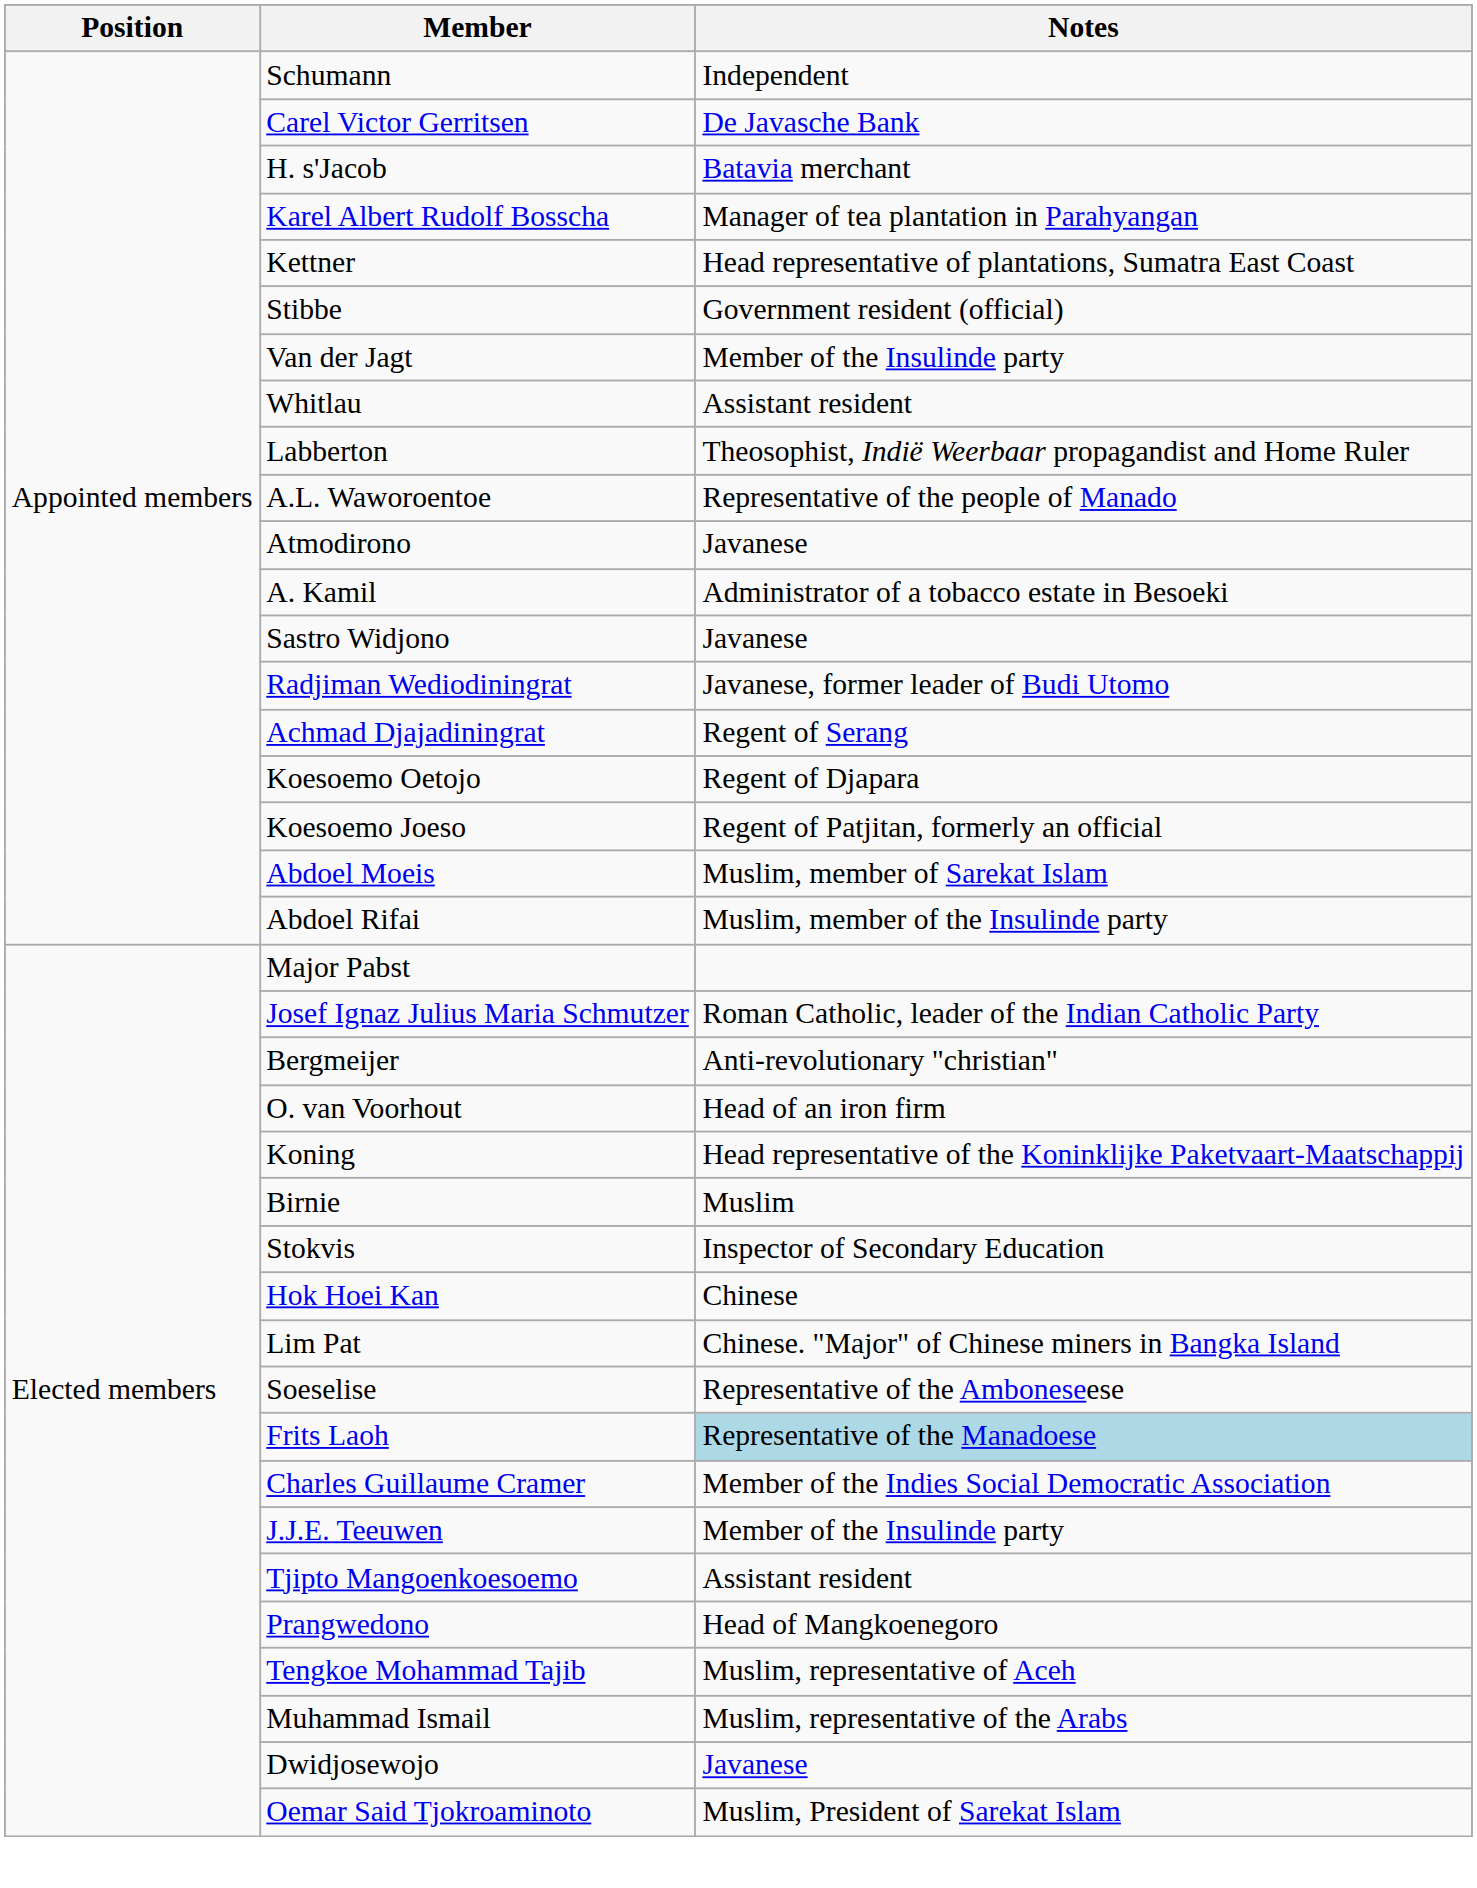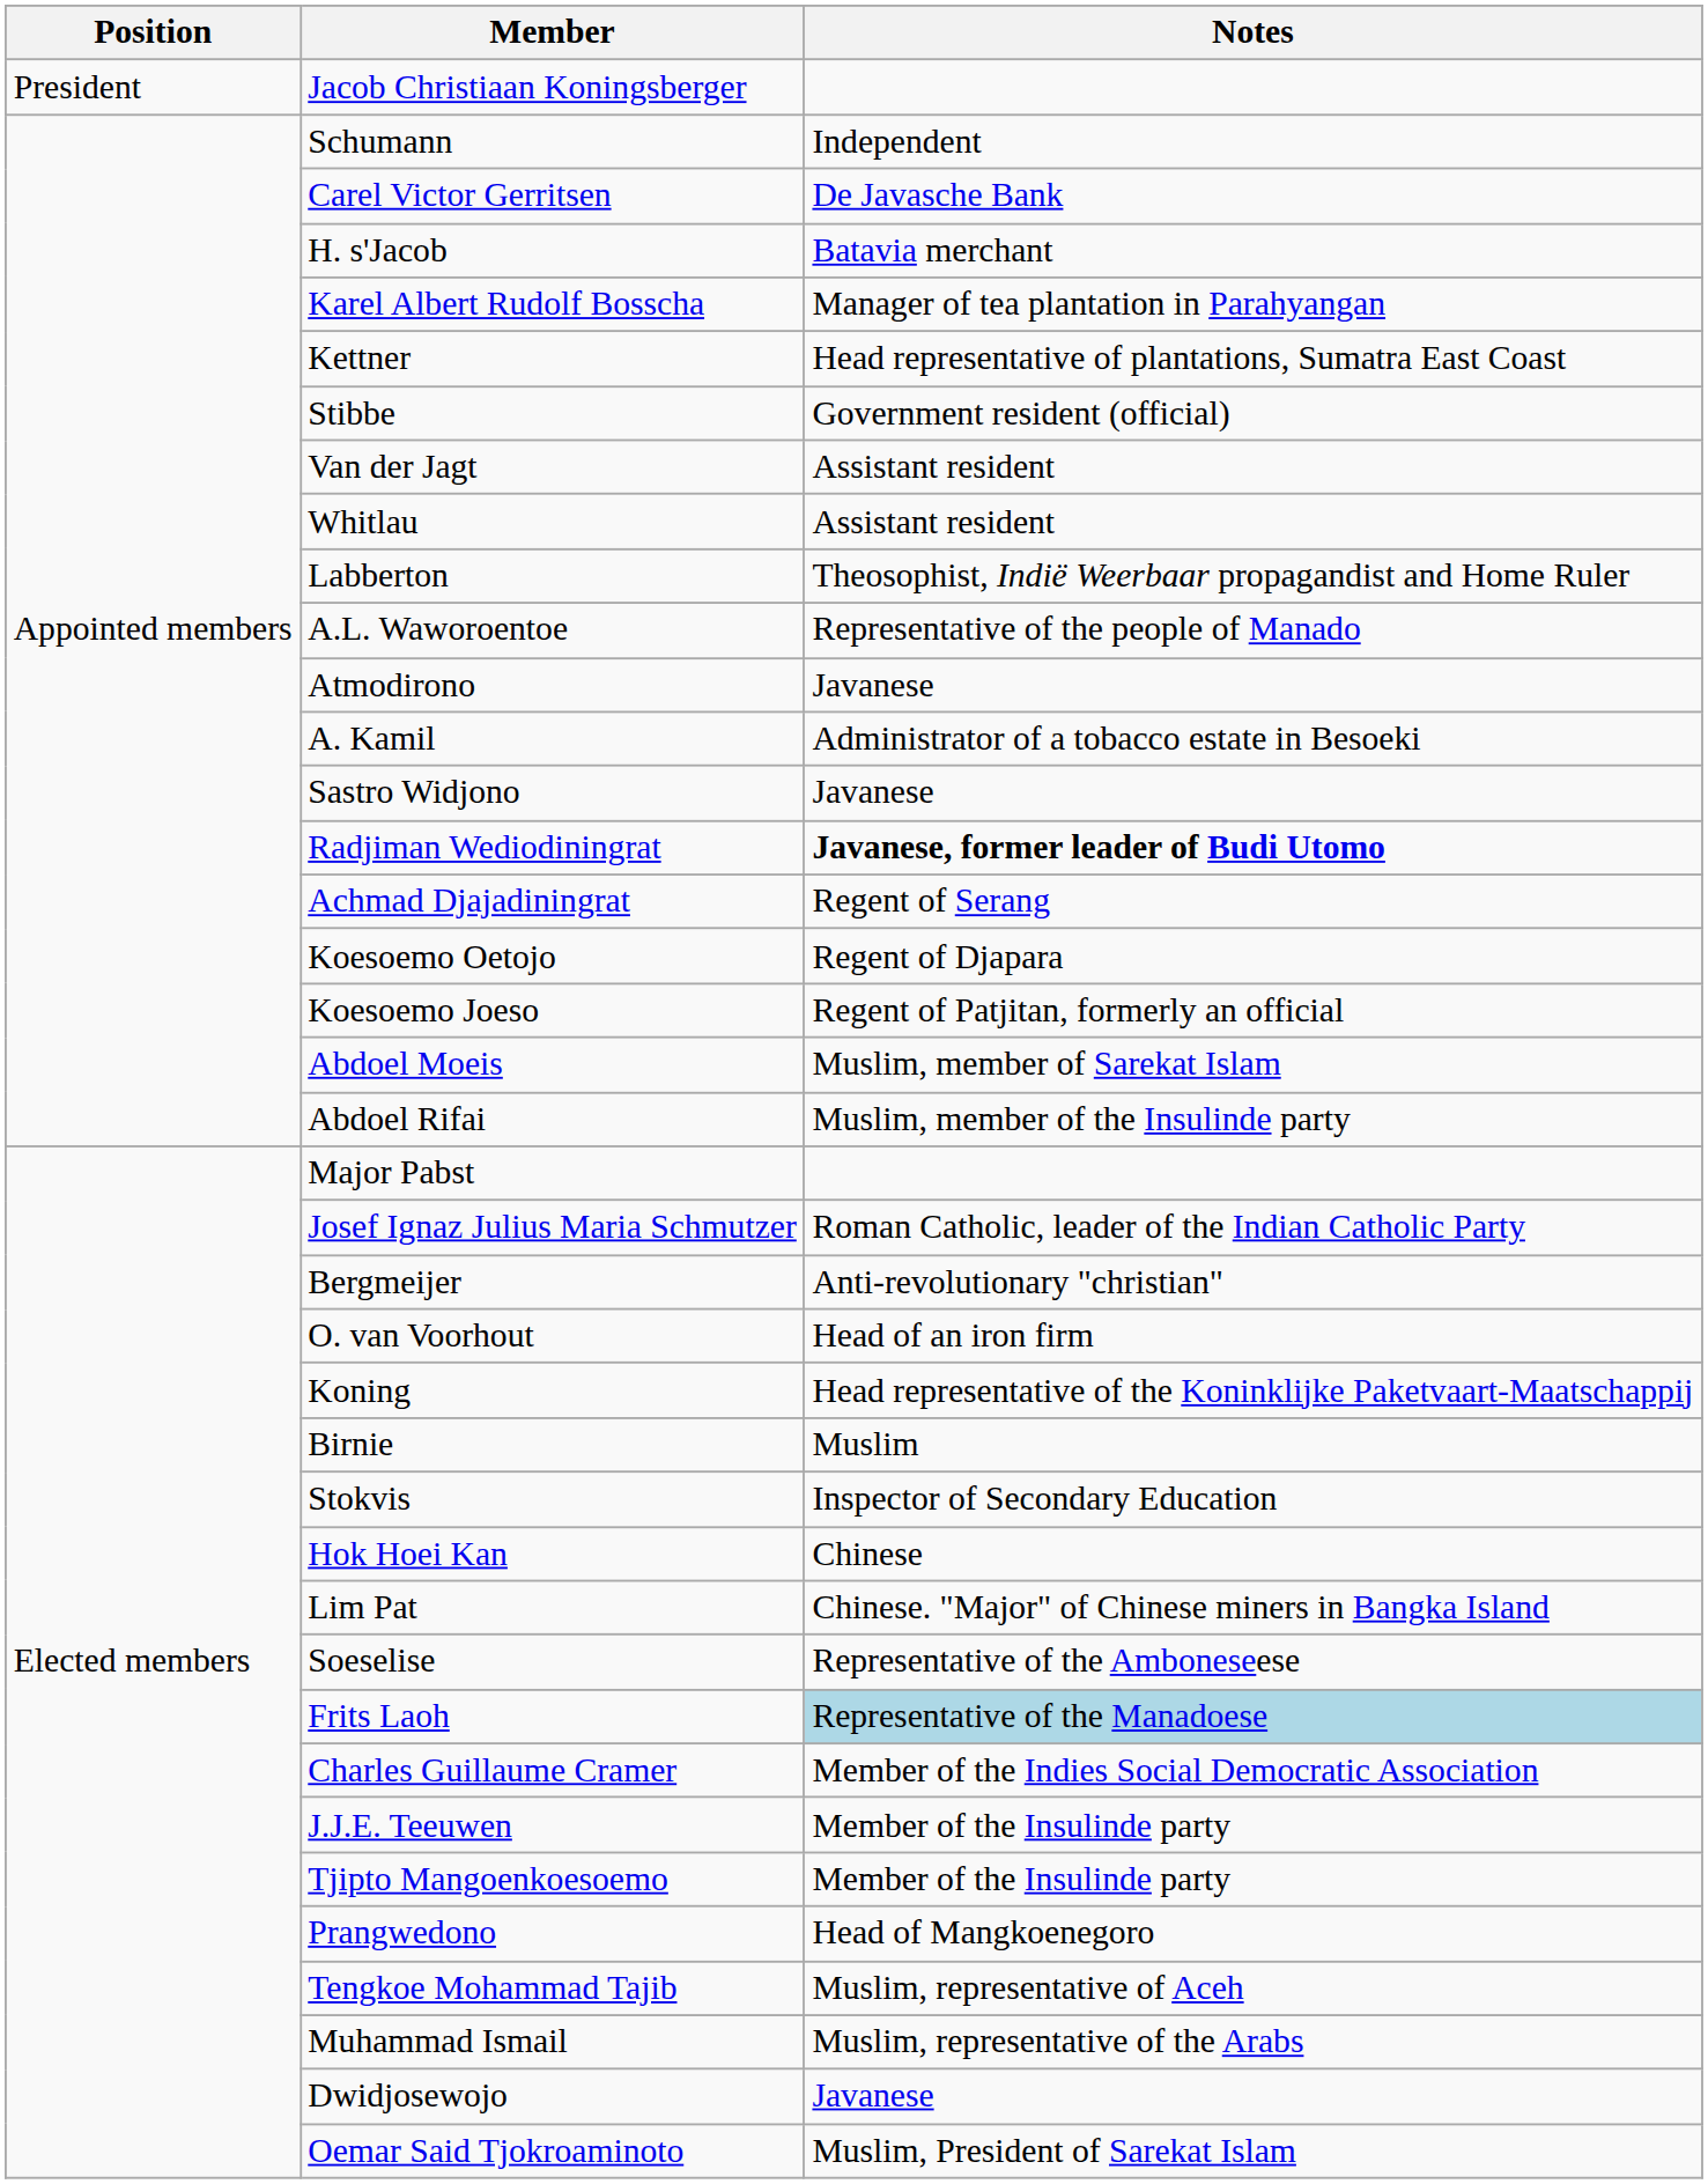 <table class=wikitable>
 <tr>
 <th>Position</th>
 <th>Member</th>
 <th>Notes</th>
+</tr>
+<tr>
+<td>President</td>
+<td><a href='#'>Jacob Christiaan Koningsberger</a></td>
+<td></td>
 </tr>
 <tr>
 <td rowspan=19>Appointed members</td>
 <td>Schumann</td>
 <td>Independent</td>
 </tr>
 <tr>
 <td><a href='#'>Carel Victor Gerritsen</a></td>
 <td><a href='#'>De Javasche Bank</a></td>
 </tr>
 <tr>
 <td>H. s'Jacob</td>
 <td><a href='#'>Batavia</a> merchant</td>
 </tr>
 <tr>
 <td><a href='#'>Karel Albert Rudolf Bosscha</a></td>
 <td>Manager of tea plantation in <a href='#'>Parahyangan</a></td>
 </tr>
 <tr>
 <td>Kettner</td>
 <td>Head representative of plantations, Sumatra East Coast</td>
 </tr>
 <tr>
 <td>Stibbe</td>
 <td>Government resident (official)</td>
 </tr>
 <tr>
 <td>Van der Jagt</td>
-<td>Member of the <a href='#'>Insulinde</a> party</td>
+<td>Assistant resident</td>
 </tr>
 <tr>
 <td>Whitlau</td>
 <td>Assistant resident</td>
 </tr>
 <tr>
 <td>Labberton</td>
 <td>Theosophist, <em>Indië Weerbaar</em> propagandist and Home Ruler</td>
 </tr>
 <tr>
 <td>A.L. Waworoentoe</td>
 <td>Representative of the people of <a href='#'>Manado</a></td>
 </tr>
 <tr>
 <td>Atmodirono</td>
 <td>Javanese</td>
 </tr>
 <tr>
 <td>A. Kamil</td>
 <td>Administrator of a tobacco estate in Besoeki</td>
 </tr>
 <tr>
 <td>Sastro Widjono</td>
 <td>Javanese</td>
 </tr>
 <tr>
 <td><a href='#'>Radjiman Wediodiningrat</a></td>
-<td>Javanese, former leader of <a href='#'>Budi Utomo</a></td>
+<td><strong>Javanese, former leader of <a href='#'>Budi Utomo</a></strong></td>
 </tr>
 <tr>
 <td><a href='#'>Achmad Djajadiningrat</a></td>
 <td>Regent of <a href='#'>Serang</a></td>
 </tr>
 <tr>
 <td>Koesoemo Oetojo</td>
 <td>Regent of Djapara</td>
 </tr>
 <tr>
 <td>Koesoemo Joeso</td>
 <td>Regent of Patjitan, formerly an official</td>
 </tr>
 <tr>
 <td><a href='#'>Abdoel Moeis</a></td>
 <td>Muslim, member of <a href='#'>Sarekat Islam</a></td>
 </tr>
 <tr>
 <td>Abdoel Rifai</td>
 <td>Muslim, member of the <a href='#'>Insulinde</a> party</td>
 </tr>
 <tr>
 <td rowspan=19>Elected members</td>
 <td>Major Pabst</td>
 <td></td>
 </tr>
 <tr>
 <td><a href='#'>Josef Ignaz Julius Maria Schmutzer</a></td>
 <td>Roman Catholic, leader of the <a href='#'>Indian Catholic Party</a></td>
 </tr>
 <tr>
 <td>Bergmeijer</td>
 <td>Anti-revolutionary "christian"</td>
 </tr>
 <tr>
 <td>O. van Voorhout</td>
 <td>Head of an iron firm</td>
 </tr>
 <tr>
 <td>Koning</td>
 <td>Head representative of the <a href='#'>Koninklijke Paketvaart-Maatschappij</a></td>
 </tr>
 <tr>
 <td>Birnie</td>
 <td>Muslim</td>
 </tr>
 <tr>
 <td>Stokvis</td>
 <td>Inspector of Secondary Education</td>
 </tr>
 <tr>
 <td><a href='#'>Hok Hoei Kan</a></td>
 <td>Chinese</td>
 </tr>
 <tr>
 <td>Lim Pat</td>
 <td>Chinese. "Major" of Chinese miners in <a href='#'>Bangka Island</a></td>
 </tr>
 <tr>
 <td>Soeselise</td>
 <td>Representative of the <a href='#'>Ambonese</a>ese</td>
 </tr>
 <tr>
 <td><a href='#'>Frits Laoh</a></td>
 <td style="background: lightblue;">Representative of the <a href='#'>Manadoese</a></td>
 </tr>
 <tr>
 <td><a href='#'>Charles Guillaume Cramer</a></td>
 <td>Member of the <a href='#'>Indies Social Democratic Association</a></td>
 </tr>
 <tr>
 <td><a href='#'>J.J.E. Teeuwen</a></td>
 <td>Member of the <a href='#'>Insulinde</a> party</td>
 </tr>
 <tr>
 <td><a href='#'>Tjipto Mangoenkoesoemo</a></td>
-<td>Assistant resident</td>
+<td>Member of the <a href='#'>Insulinde</a> party</td>
 </tr>
 <tr>
 <td><a href='#'>Prangwedono</a></td>
 <td>Head of Mangkoenegoro</td>
 </tr>
 <tr>
 <td><a href='#'>Tengkoe Mohammad Tajib</a></td>
 <td>Muslim, representative of <a href='#'>Aceh</a></td>
 </tr>
 <tr>
 <td>Muhammad Ismail</td>
 <td>Muslim, representative of the <a href='#'>Arabs</a></td>
 </tr>
 <tr>
 <td>Dwidjosewojo</td>
 <td><a href='#'>Javanese</a></td>
 </tr>
 <tr>
 <td><a href='#'>Oemar Said Tjokroaminoto</a></td>
 <td>Muslim, President of <a href='#'>Sarekat Islam</a></td>
 </tr>
 </table>
